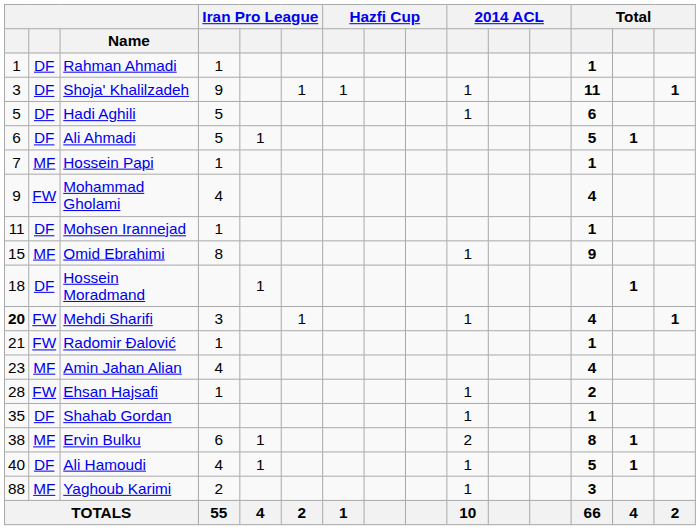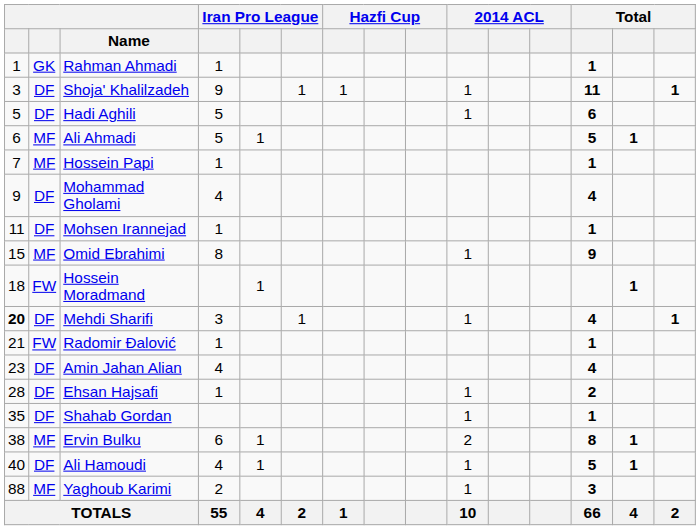 <table class="wikitable sortable" style="font-size: 95%; text-align: center;">
 <tr>
 <th colspan=3></th>
 <th colspan=3><strong><a href='#'>Iran Pro League</a></strong></th>
 <th colspan=3><strong><a href='#'>Hazfi Cup</a></strong></th>
 <th colspan=3><strong><a href='#'>2014 ACL</a></strong></th>
 <th colspan=3>Total</th>
 </tr>
 <tr>
 <th width=5></th>
 <th width=5></th>
 <th width=130>Name</th>
 <th width=34></th>
 <th width=34></th>
 <th width=34></th>
 <th width=34></th>
 <th width=34></th>
 <th width=34></th>
 <th width=34></th>
 <th width=34></th>
 <th width=34></th>
 <th width=34></th>
 <th width=34></th>
 <th width=34></th>
 </tr>
 <tr>
 <td>1</td>
-<td><a href='#'>DF</a></td>
+<td><a href='#'>GK</a></td>
 <td align=left> <a href='#'>Rahman Ahmadi</a></td>
 <td>1</td>
 <td></td>
 <td></td>
 <td></td>
 <td></td>
 <td></td>
 <td></td>
 <td></td>
 <td></td>
 <td><strong>1</strong></td>
 <td><strong> </strong></td>
 <td><strong> </strong></td>
 </tr>
 <tr>
 <td>3</td>
 <td><a href='#'>DF</a></td>
 <td align=left> <a href='#'>Shoja' Khalilzadeh</a></td>
 <td>9</td>
 <td></td>
 <td>1</td>
 <td>1</td>
 <td></td>
 <td></td>
 <td>1</td>
 <td></td>
 <td></td>
 <td><strong>11</strong></td>
 <td><strong> </strong></td>
 <td><strong>1</strong></td>
 </tr>
 <tr>
 <td>5</td>
 <td><a href='#'>DF</a></td>
 <td align=left> <a href='#'>Hadi Aghili</a></td>
 <td>5</td>
 <td></td>
 <td></td>
 <td></td>
 <td></td>
 <td></td>
 <td>1</td>
 <td></td>
 <td></td>
 <td><strong>6</strong></td>
 <td><strong> </strong></td>
 <td><strong> </strong></td>
 </tr>
 <tr>
 <td>6</td>
-<td><a href='#'>DF</a></td>
+<td><a href='#'>MF</a></td>
 <td align=left> <a href='#'>Ali Ahmadi</a></td>
 <td>5</td>
 <td>1</td>
 <td></td>
 <td></td>
 <td></td>
 <td></td>
 <td></td>
 <td></td>
 <td></td>
 <td><strong>5</strong></td>
 <td><strong>1</strong></td>
 <td><strong> </strong></td>
 </tr>
 <tr>
 <td>7</td>
 <td><a href='#'>MF</a></td>
 <td align=left> <a href='#'>Hossein Papi</a></td>
 <td>1</td>
 <td></td>
 <td></td>
 <td></td>
 <td></td>
 <td></td>
 <td></td>
 <td></td>
 <td></td>
 <td><strong>1</strong></td>
 <td><strong> </strong></td>
 <td><strong> </strong></td>
 </tr>
 <tr>
 <td>9</td>
-<td><a href='#'>FW</a></td>
+<td><a href='#'>DF</a></td>
 <td align=left> <a href='#'>Mohammad Gholami</a></td>
 <td>4</td>
 <td></td>
 <td></td>
 <td></td>
 <td></td>
 <td></td>
 <td></td>
 <td></td>
 <td></td>
 <td><strong>4</strong></td>
 <td><strong> </strong></td>
 <td><strong> </strong></td>
 </tr>
 <tr>
 <td>11</td>
 <td><a href='#'>DF</a></td>
 <td align=left> <a href='#'>Mohsen Irannejad</a></td>
 <td>1</td>
 <td></td>
 <td></td>
 <td></td>
 <td></td>
 <td></td>
 <td></td>
 <td></td>
 <td></td>
 <td><strong>1</strong></td>
 <td><strong> </strong></td>
 <td><strong> </strong></td>
 </tr>
 <tr>
 <td>15</td>
 <td><a href='#'>MF</a></td>
 <td align=left> <a href='#'>Omid Ebrahimi</a></td>
 <td>8</td>
 <td></td>
 <td></td>
 <td></td>
 <td></td>
 <td></td>
 <td>1</td>
 <td></td>
 <td></td>
 <td><strong>9</strong></td>
 <td><strong> </strong></td>
 <td><strong> </strong></td>
 </tr>
 <tr>
 <td>18</td>
-<td><a href='#'>DF</a></td>
+<td><a href='#'>FW</a></td>
 <td align=left> <a href='#'>Hossein Moradmand</a></td>
 <td></td>
 <td>1</td>
 <td></td>
 <td></td>
 <td></td>
 <td></td>
 <td></td>
 <td></td>
 <td></td>
 <td><strong> </strong></td>
 <td><strong>1</strong></td>
 <td><strong> </strong></td>
 </tr>
 <tr>
 <td><strong>20</strong></td>
-<td><a href='#'>FW</a></td>
+<td><a href='#'>DF</a></td>
 <td align=left> <a href='#'>Mehdi Sharifi</a></td>
 <td>3</td>
 <td></td>
 <td>1</td>
 <td></td>
 <td></td>
 <td></td>
 <td>1</td>
 <td></td>
 <td></td>
 <td><strong>4</strong></td>
 <td><strong> </strong></td>
 <td><strong>1</strong></td>
 </tr>
 <tr>
 <td>21</td>
 <td><a href='#'>FW</a></td>
 <td align=left> <a href='#'>Radomir Đalović</a></td>
 <td>1</td>
 <td></td>
 <td></td>
 <td></td>
 <td></td>
 <td></td>
 <td></td>
 <td></td>
 <td></td>
 <td><strong>1</strong></td>
 <td><strong> </strong></td>
 <td><strong> </strong></td>
 </tr>
 <tr>
 <td>23</td>
-<td><a href='#'>MF</a></td>
+<td><a href='#'>DF</a></td>
 <td align=left> <a href='#'>Amin Jahan Alian</a></td>
 <td>4</td>
 <td></td>
 <td></td>
 <td></td>
 <td></td>
 <td></td>
 <td></td>
 <td></td>
 <td></td>
 <td><strong>4</strong></td>
 <td><strong> </strong></td>
 <td><strong> </strong></td>
 </tr>
 <tr>
 <td>28</td>
-<td><a href='#'>FW</a></td>
+<td><a href='#'>DF</a></td>
 <td align=left> <a href='#'>Ehsan Hajsafi</a></td>
 <td>1</td>
 <td></td>
 <td></td>
 <td></td>
 <td></td>
 <td></td>
 <td>1</td>
 <td></td>
 <td></td>
 <td><strong>2</strong></td>
 <td><strong> </strong></td>
 <td><strong> </strong></td>
 </tr>
 <tr>
 <td>35</td>
 <td><a href='#'>DF</a></td>
 <td align=left> <a href='#'>Shahab Gordan</a></td>
 <td></td>
 <td></td>
 <td></td>
 <td></td>
 <td></td>
 <td></td>
 <td>1</td>
 <td></td>
 <td></td>
 <td><strong>1</strong></td>
 <td><strong> </strong></td>
 <td><strong> </strong></td>
 </tr>
 <tr>
 <td>38</td>
 <td><a href='#'>MF</a></td>
 <td align=left> <a href='#'>Ervin Bulku</a></td>
 <td>6</td>
 <td>1</td>
 <td></td>
 <td></td>
 <td></td>
 <td></td>
 <td>2</td>
 <td></td>
 <td></td>
 <td><strong>8</strong></td>
 <td><strong>1</strong></td>
 <td><strong> </strong></td>
 </tr>
 <tr>
 <td>40</td>
 <td><a href='#'>DF</a></td>
 <td align=left> <a href='#'>Ali Hamoudi</a></td>
 <td>4</td>
 <td>1</td>
 <td></td>
 <td></td>
 <td></td>
 <td></td>
 <td>1</td>
 <td></td>
 <td></td>
 <td><strong>5</strong></td>
 <td><strong>1</strong></td>
 <td><strong> </strong></td>
 </tr>
 <tr>
 <td>88</td>
 <td><a href='#'>MF</a></td>
 <td align=left> <a href='#'>Yaghoub Karimi</a></td>
 <td>2</td>
 <td></td>
 <td></td>
 <td></td>
 <td></td>
 <td></td>
 <td>1</td>
 <td></td>
 <td></td>
 <td><strong>3</strong></td>
 <td><strong> </strong></td>
 <td><strong> </strong></td>
 </tr>
 <tr>
 <th colspan=3><strong>TOTALS</strong></th>
 <th><strong>55</strong></th>
 <th><strong>4</strong></th>
 <th><strong>2</strong></th>
 <th><strong>1</strong></th>
 <th><strong> </strong></th>
 <th><strong> </strong></th>
 <th><strong>10</strong></th>
 <th><strong> </strong></th>
 <th><strong> </strong></th>
 <th><strong>66</strong></th>
 <th><strong>4</strong></th>
 <th><strong>2</strong></th>
 </tr>
 </table>
